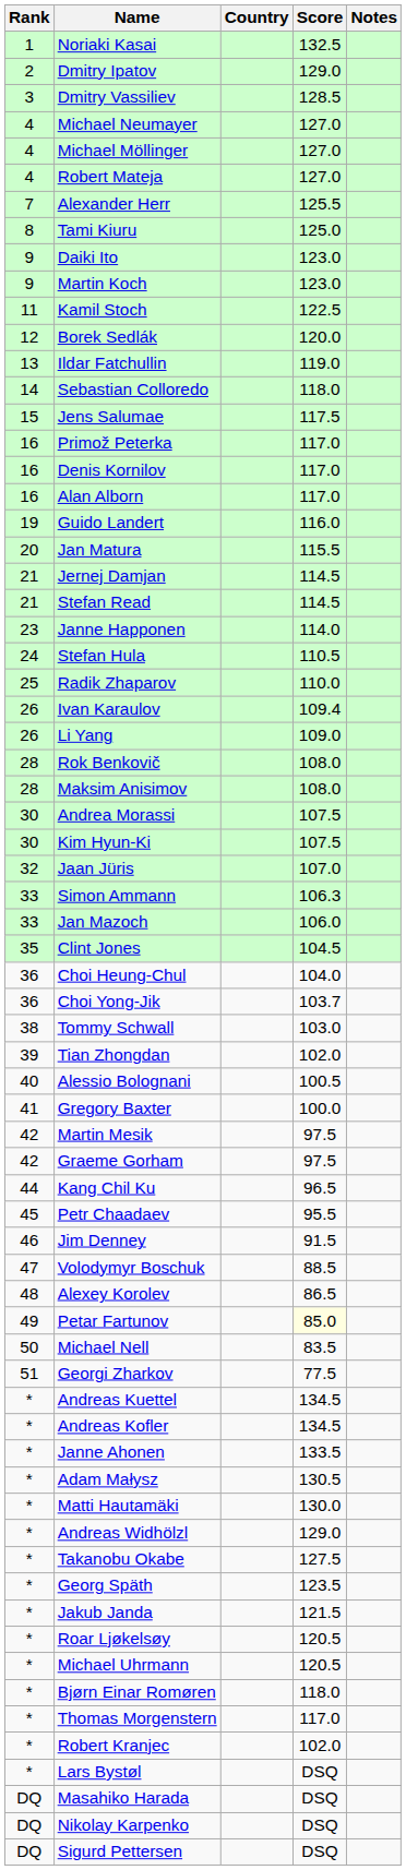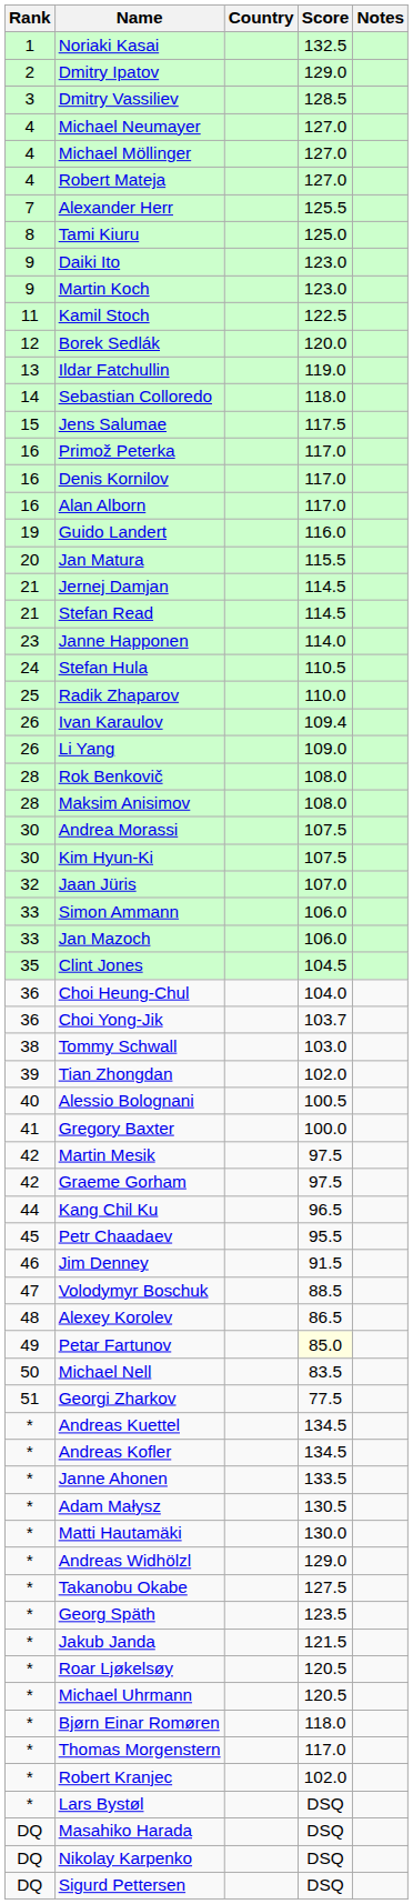 <table class="wikitable sortable" style="text-align:center">
 <tr>
 <th>Rank</th>
 <th>Name</th>
 <th>Country</th>
 <th>Score</th>
 <th>Notes</th>
 </tr>
 <tr bgcolor="#ccffcc">
 <td>1</td>
 <td align="left"><a href='#'>Noriaki Kasai</a></td>
 <td align="left"></td>
 <td>132.5</td>
 <td></td>
 </tr>
 <tr bgcolor="#ccffcc">
 <td>2</td>
 <td align="left"><a href='#'>Dmitry Ipatov</a></td>
 <td align="left"></td>
 <td>129.0</td>
 <td></td>
 </tr>
 <tr bgcolor="#ccffcc">
 <td>3</td>
 <td align="left"><a href='#'>Dmitry Vassiliev</a></td>
 <td align="left"></td>
 <td>128.5</td>
 <td></td>
 </tr>
 <tr bgcolor="#ccffcc">
 <td>4</td>
 <td align="left"><a href='#'>Michael Neumayer</a></td>
 <td align="left"></td>
 <td>127.0</td>
 <td></td>
 </tr>
 <tr bgcolor="#ccffcc">
 <td>4</td>
 <td align="left"><a href='#'>Michael Möllinger</a></td>
 <td align="left"></td>
 <td>127.0</td>
 <td></td>
 </tr>
 <tr bgcolor="#ccffcc">
 <td>4</td>
 <td align="left"><a href='#'>Robert Mateja</a></td>
 <td align="left"></td>
 <td>127.0</td>
 <td></td>
 </tr>
 <tr bgcolor="#ccffcc">
 <td>7</td>
 <td align="left"><a href='#'>Alexander Herr</a></td>
 <td align="left"></td>
 <td>125.5</td>
 <td></td>
 </tr>
 <tr bgcolor="#ccffcc">
 <td>8</td>
 <td align="left"><a href='#'>Tami Kiuru</a></td>
 <td align="left"></td>
 <td>125.0</td>
 <td></td>
 </tr>
 <tr bgcolor="#ccffcc">
 <td>9</td>
 <td align="left"><a href='#'>Daiki Ito</a></td>
 <td align="left"></td>
 <td>123.0</td>
 <td></td>
 </tr>
 <tr bgcolor="#ccffcc">
 <td>9</td>
 <td align="left"><a href='#'>Martin Koch</a></td>
 <td align="left"></td>
 <td>123.0</td>
 <td></td>
 </tr>
 <tr bgcolor="#ccffcc">
 <td>11</td>
 <td align="left"><a href='#'>Kamil Stoch</a></td>
 <td align="left"></td>
 <td>122.5</td>
 <td></td>
 </tr>
 <tr bgcolor="#ccffcc">
 <td>12</td>
 <td align="left"><a href='#'>Borek Sedlák</a></td>
 <td align="left"></td>
 <td>120.0</td>
 <td></td>
 </tr>
 <tr bgcolor="#ccffcc">
 <td>13</td>
 <td align="left"><a href='#'>Ildar Fatchullin</a></td>
 <td align="left"></td>
 <td>119.0</td>
 <td></td>
 </tr>
 <tr bgcolor="#ccffcc">
 <td>14</td>
 <td align="left"><a href='#'>Sebastian Colloredo</a></td>
 <td align="left"></td>
 <td>118.0</td>
 <td></td>
 </tr>
 <tr bgcolor="#ccffcc">
 <td>15</td>
 <td align="left"><a href='#'>Jens Salumae</a></td>
 <td align="left"></td>
 <td>117.5</td>
 <td></td>
 </tr>
 <tr bgcolor="#ccffcc">
 <td>16</td>
 <td align="left"><a href='#'>Primož Peterka</a></td>
 <td align="left"></td>
 <td>117.0</td>
 <td></td>
 </tr>
 <tr bgcolor="#ccffcc">
 <td>16</td>
 <td align="left"><a href='#'>Denis Kornilov</a></td>
 <td align="left"></td>
 <td>117.0</td>
 <td></td>
 </tr>
 <tr bgcolor="#ccffcc">
 <td>16</td>
 <td align="left"><a href='#'>Alan Alborn</a></td>
 <td align="left"></td>
 <td>117.0</td>
 <td></td>
 </tr>
 <tr bgcolor="#ccffcc">
 <td>19</td>
 <td align="left"><a href='#'>Guido Landert</a></td>
 <td align="left"></td>
 <td>116.0</td>
 <td></td>
 </tr>
 <tr bgcolor="#ccffcc">
 <td>20</td>
 <td align="left"><a href='#'>Jan Matura</a></td>
 <td align="left"></td>
 <td>115.5</td>
 <td></td>
 </tr>
 <tr bgcolor="#ccffcc">
 <td>21</td>
 <td align="left"><a href='#'>Jernej Damjan</a></td>
 <td align="left"></td>
 <td>114.5</td>
 <td></td>
 </tr>
 <tr bgcolor="#ccffcc">
 <td>21</td>
 <td align="left"><a href='#'>Stefan Read</a></td>
 <td align="left"></td>
 <td>114.5</td>
 <td></td>
 </tr>
 <tr bgcolor="#ccffcc">
 <td>23</td>
 <td align="left"><a href='#'>Janne Happonen</a></td>
 <td align="left"></td>
 <td>114.0</td>
 <td></td>
 </tr>
 <tr bgcolor="#ccffcc">
 <td>24</td>
 <td align="left"><a href='#'>Stefan Hula</a></td>
 <td align="left"></td>
 <td>110.5</td>
 <td></td>
 </tr>
 <tr bgcolor="#ccffcc">
 <td>25</td>
 <td align="left"><a href='#'>Radik Zhaparov</a></td>
 <td align="left"></td>
 <td>110.0</td>
 <td></td>
 </tr>
 <tr bgcolor="#ccffcc">
 <td>26</td>
 <td align="left"><a href='#'>Ivan Karaulov</a></td>
 <td align="left"></td>
 <td>109.4</td>
 <td></td>
 </tr>
 <tr bgcolor="#ccffcc">
 <td>26</td>
 <td align="left"><a href='#'>Li Yang</a></td>
 <td align="left"></td>
 <td>109.0</td>
 <td></td>
 </tr>
 <tr bgcolor="#ccffcc">
 <td>28</td>
 <td align="left"><a href='#'>Rok Benkovič</a></td>
 <td align="left"></td>
 <td>108.0</td>
 <td></td>
 </tr>
 <tr bgcolor="#ccffcc">
 <td>28</td>
 <td align="left"><a href='#'>Maksim Anisimov</a></td>
 <td align="left"></td>
 <td>108.0</td>
 <td></td>
 </tr>
 <tr bgcolor="#ccffcc">
 <td>30</td>
 <td align="left"><a href='#'>Andrea Morassi</a></td>
 <td align="left"></td>
 <td>107.5</td>
 <td></td>
 </tr>
 <tr bgcolor="#ccffcc">
 <td>30</td>
 <td align="left"><a href='#'>Kim Hyun-Ki</a></td>
 <td align="left"></td>
 <td>107.5</td>
 <td></td>
 </tr>
 <tr bgcolor="#ccffcc">
 <td>32</td>
 <td align="left"><a href='#'>Jaan Jüris</a></td>
 <td align="left"></td>
 <td>107.0</td>
 <td></td>
 </tr>
 <tr bgcolor="#ccffcc">
 <td>33</td>
 <td align="left"><a href='#'>Simon Ammann</a></td>
 <td align="left"></td>
-<td>106.3</td>
+<td>106.0</td>
 <td></td>
 </tr>
 <tr bgcolor="#ccffcc">
 <td>33</td>
 <td align="left"><a href='#'>Jan Mazoch</a></td>
 <td align="left"></td>
 <td>106.0</td>
 <td></td>
 </tr>
 <tr bgcolor="#ccffcc">
 <td>35</td>
 <td align="left"><a href='#'>Clint Jones</a></td>
 <td align="left"></td>
 <td>104.5</td>
 <td></td>
 </tr>
 <tr>
 <td>36</td>
 <td align="left"><a href='#'>Choi Heung-Chul</a></td>
 <td align="left"></td>
 <td>104.0</td>
 <td></td>
 </tr>
 <tr>
 <td>36</td>
 <td align="left"><a href='#'>Choi Yong-Jik</a></td>
 <td align="left"></td>
 <td>103.7</td>
 <td></td>
 </tr>
 <tr>
 <td>38</td>
 <td align="left"><a href='#'>Tommy Schwall</a></td>
 <td align="left"></td>
 <td>103.0</td>
 <td></td>
 </tr>
 <tr>
 <td>39</td>
 <td align="left"><a href='#'>Tian Zhongdan</a></td>
 <td align="left"></td>
 <td>102.0</td>
 <td></td>
 </tr>
 <tr>
 <td>40</td>
 <td align="left"><a href='#'>Alessio Bolognani</a></td>
 <td align="left"></td>
 <td>100.5</td>
 <td></td>
 </tr>
 <tr>
 <td>41</td>
 <td align="left"><a href='#'>Gregory Baxter</a></td>
 <td align="left"></td>
 <td>100.0</td>
 <td></td>
 </tr>
 <tr>
 <td>42</td>
 <td align="left"><a href='#'>Martin Mesik</a></td>
 <td align="left"></td>
 <td>97.5</td>
 <td></td>
 </tr>
 <tr>
 <td>42</td>
 <td align="left"><a href='#'>Graeme Gorham</a></td>
 <td align="left"></td>
 <td>97.5</td>
 <td></td>
 </tr>
 <tr>
 <td>44</td>
 <td align="left"><a href='#'>Kang Chil Ku</a></td>
 <td align="left"></td>
 <td>96.5</td>
 <td></td>
 </tr>
 <tr>
 <td>45</td>
 <td align="left"><a href='#'>Petr Chaadaev</a></td>
 <td align="left"></td>
 <td>95.5</td>
 <td></td>
 </tr>
 <tr>
 <td>46</td>
 <td align="left"><a href='#'>Jim Denney</a></td>
 <td align="left"></td>
 <td>91.5</td>
 <td></td>
 </tr>
 <tr>
 <td>47</td>
 <td align="left"><a href='#'>Volodymyr Boschuk</a></td>
 <td align="left"></td>
 <td>88.5</td>
 <td></td>
 </tr>
 <tr>
 <td>48</td>
 <td align="left"><a href='#'>Alexey Korolev</a></td>
 <td align="left"></td>
 <td>86.5</td>
 <td></td>
 </tr>
 <tr>
 <td>49</td>
 <td align="left"><a href='#'>Petar Fartunov</a></td>
 <td align="left"></td>
 <td style="background: lightyellow;">85.0</td>
 <td></td>
 </tr>
 <tr>
 <td>50</td>
 <td align="left"><a href='#'>Michael Nell</a></td>
 <td align="left"></td>
 <td>83.5</td>
 <td></td>
 </tr>
 <tr>
 <td>51</td>
 <td align="left"><a href='#'>Georgi Zharkov</a></td>
 <td align="left"></td>
 <td>77.5</td>
 <td></td>
 </tr>
 <tr>
 <td>*</td>
 <td align="left"><a href='#'>Andreas Kuettel</a></td>
 <td align="left"></td>
 <td>134.5</td>
 <td></td>
 </tr>
 <tr>
 <td>*</td>
 <td align="left"><a href='#'>Andreas Kofler</a></td>
 <td align="left"></td>
 <td>134.5</td>
 <td></td>
 </tr>
 <tr>
 <td>*</td>
 <td align="left"><a href='#'>Janne Ahonen</a></td>
 <td align="left"></td>
 <td>133.5</td>
 <td></td>
 </tr>
 <tr>
 <td>*</td>
 <td align="left"><a href='#'>Adam Małysz</a></td>
 <td align="left"></td>
 <td>130.5</td>
 <td></td>
 </tr>
 <tr>
 <td>*</td>
 <td align="left"><a href='#'>Matti Hautamäki</a></td>
 <td align="left"></td>
 <td>130.0</td>
 <td></td>
 </tr>
 <tr>
 <td>*</td>
 <td align="left"><a href='#'>Andreas Widhölzl</a></td>
 <td align="left"></td>
 <td>129.0</td>
 <td></td>
 </tr>
 <tr>
 <td>*</td>
 <td align="left"><a href='#'>Takanobu Okabe</a></td>
 <td align="left"></td>
 <td>127.5</td>
 <td></td>
 </tr>
 <tr>
 <td>*</td>
 <td align="left"><a href='#'>Georg Späth</a></td>
 <td align="left"></td>
 <td>123.5</td>
 <td></td>
 </tr>
 <tr>
 <td>*</td>
 <td align="left"><a href='#'>Jakub Janda</a></td>
 <td align="left"></td>
 <td>121.5</td>
 <td></td>
 </tr>
 <tr>
 <td>*</td>
 <td align="left"><a href='#'>Roar Ljøkelsøy</a></td>
 <td align="left"></td>
 <td>120.5</td>
 <td></td>
 </tr>
 <tr>
 <td>*</td>
 <td align="left"><a href='#'>Michael Uhrmann</a></td>
 <td align="left"></td>
 <td>120.5</td>
 <td></td>
 </tr>
 <tr>
 <td>*</td>
 <td align="left"><a href='#'>Bjørn Einar Romøren</a></td>
 <td align="left"></td>
 <td>118.0</td>
 <td></td>
 </tr>
 <tr>
 <td>*</td>
 <td align="left"><a href='#'>Thomas Morgenstern</a></td>
 <td align="left"></td>
 <td>117.0</td>
 <td></td>
 </tr>
 <tr>
 <td>*</td>
 <td align="left"><a href='#'>Robert Kranjec</a></td>
 <td align="left"></td>
 <td>102.0</td>
 <td></td>
 </tr>
 <tr>
 <td>*</td>
 <td align="left"><a href='#'>Lars Bystøl</a></td>
 <td align="left"></td>
 <td>DSQ</td>
 <td></td>
 </tr>
 <tr>
 <td>DQ</td>
 <td align="left"><a href='#'>Masahiko Harada</a></td>
 <td align="left"></td>
 <td>DSQ</td>
 <td></td>
 </tr>
 <tr>
 <td>DQ</td>
 <td align="left"><a href='#'>Nikolay Karpenko</a></td>
 <td align="left"></td>
 <td>DSQ</td>
 <td></td>
 </tr>
 <tr>
 <td>DQ</td>
 <td align="left"><a href='#'>Sigurd Pettersen</a></td>
 <td align="left"></td>
 <td>DSQ</td>
 <td></td>
 </tr>
 </table>
